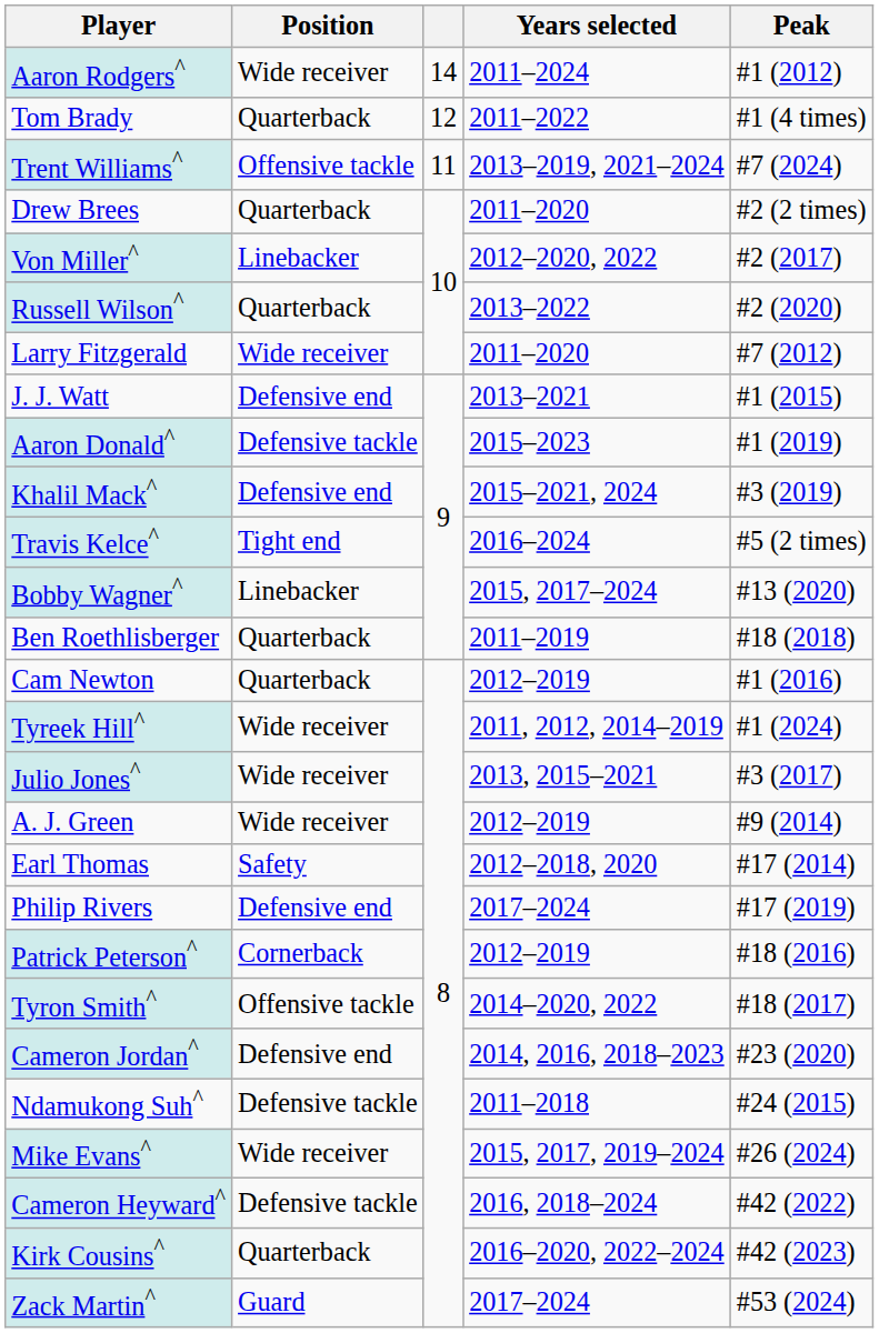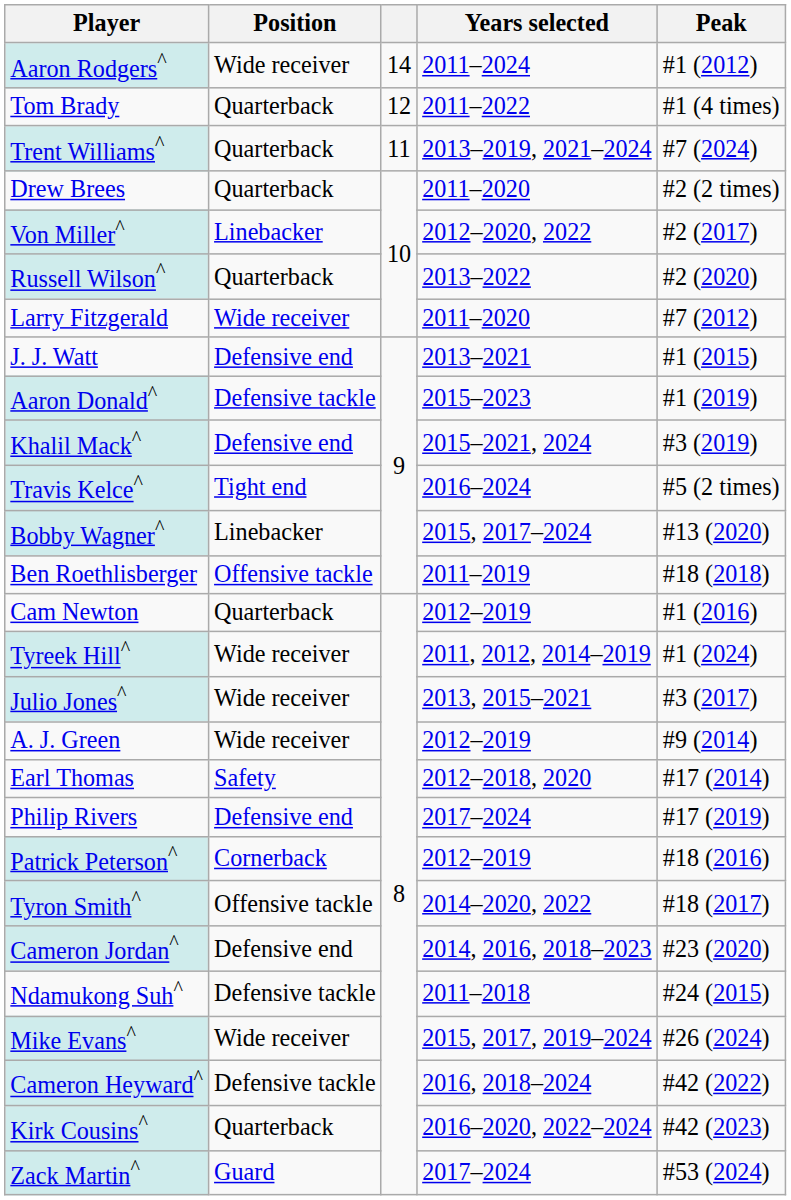 <table class="wikitable sortable">
 <tr>
 <th>Player</th>
 <th>Position</th>
 <th></th>
 <th>Years selected</th>
 <th>Peak</th>
 </tr>
 <tr>
 <td style="background:#cfecec;"><a href='#'>Aaron Rodgers</a><sup>^</sup></td>
 <td>Wide receiver</td>
 <td align="center">14</td>
 <td align="left"><a href='#'>2011</a>–<a href='#'>2024</a></td>
 <td>#1 (<a href='#'>2012</a>)</td>
 </tr>
 <tr>
 <td><a href='#'>Tom Brady</a></td>
 <td>Quarterback</td>
 <td align="center">12</td>
 <td align="left"><a href='#'>2011</a>–<a href='#'>2022</a></td>
 <td>#1 (4 times)</td>
 </tr>
 <tr>
 <td style="background:#cfecec;"><a href='#'>Trent Williams</a><sup>^</sup></td>
-<td><a href='#'>Offensive tackle</a></td>
+<td>Quarterback</td>
 <td align="center">11</td>
 <td align="left"><a href='#'>2013</a>–<a href='#'>2019</a>, <a href='#'>2021</a>–<a href='#'>2024</a></td>
 <td>#7 (<a href='#'>2024</a>)</td>
 </tr>
 <tr>
 <td><a href='#'>Drew Brees</a></td>
 <td>Quarterback</td>
 <td rowspan="4" align="center">10</td>
 <td align="left"><a href='#'>2011</a>–<a href='#'>2020</a></td>
 <td>#2 (2 times)</td>
 </tr>
 <tr>
 <td style="background:#cfecec;"><a href='#'>Von Miller</a><sup>^</sup></td>
 <td><a href='#'>Linebacker</a></td>
 <td align="left"><a href='#'>2012</a>–<a href='#'>2020</a>, <a href='#'>2022</a></td>
 <td>#2 (<a href='#'>2017</a>)</td>
 </tr>
 <tr>
 <td style="background:#cfecec;"><a href='#'>Russell Wilson</a><sup>^</sup></td>
 <td>Quarterback</td>
 <td align="left"><a href='#'>2013</a>–<a href='#'>2022</a></td>
 <td>#2 (<a href='#'>2020</a>)</td>
 </tr>
 <tr>
 <td><a href='#'>Larry Fitzgerald</a></td>
 <td><a href='#'>Wide receiver</a></td>
 <td align="left"><a href='#'>2011</a>–<a href='#'>2020</a></td>
 <td>#7 (<a href='#'>2012</a>)</td>
 </tr>
 <tr>
 <td><a href='#'>J. J. Watt</a></td>
 <td><a href='#'>Defensive end</a></td>
 <td rowspan="6" align="center">9</td>
 <td align="left"><a href='#'>2013</a>–<a href='#'>2021</a></td>
 <td>#1 (<a href='#'>2015</a>)</td>
 </tr>
 <tr>
 <td style="background:#cfecec;"><a href='#'>Aaron Donald</a><sup>^</sup></td>
 <td><a href='#'>Defensive tackle</a></td>
 <td align="left"><a href='#'>2015</a>–<a href='#'>2023</a></td>
 <td>#1 (<a href='#'>2019</a>)</td>
 </tr>
 <tr>
 <td style="background:#cfecec;"><a href='#'>Khalil Mack</a><sup>^</sup></td>
 <td><a href='#'>Defensive end</a></td>
 <td align="left"><a href='#'>2015</a>–<a href='#'>2021</a>, <a href='#'>2024</a></td>
 <td>#3 (<a href='#'>2019</a>)</td>
 </tr>
 <tr>
 <td style="background:#cfecec;"><a href='#'>Travis Kelce</a><sup>^</sup></td>
 <td><a href='#'>Tight end</a></td>
 <td align="left"><a href='#'>2016</a>–<a href='#'>2024</a></td>
 <td>#5 (2 times)</td>
 </tr>
 <tr>
 <td style="background:#cfecec;"><a href='#'>Bobby Wagner</a><sup>^</sup></td>
 <td>Linebacker</td>
 <td align="left"><a href='#'>2015</a>, <a href='#'>2017</a>–<a href='#'>2024</a></td>
 <td>#13 (<a href='#'>2020</a>)</td>
 </tr>
 <tr>
 <td><a href='#'>Ben Roethlisberger</a></td>
-<td>Quarterback</td>
+<td><a href='#'>Offensive tackle</a></td>
 <td align="left"><a href='#'>2011</a>–<a href='#'>2019</a></td>
 <td>#18 (<a href='#'>2018</a>)</td>
 </tr>
 <tr>
 <td><a href='#'>Cam Newton</a></td>
 <td>Quarterback</td>
 <td rowspan="14" align="center">8</td>
 <td align="left"><a href='#'>2012</a>–<a href='#'>2019</a></td>
 <td>#1 (<a href='#'>2016</a>)</td>
 </tr>
 <tr>
 <td style="background:#cfecec;"><a href='#'>Tyreek Hill</a><sup>^</sup></td>
 <td>Wide receiver</td>
 <td align="left"><a href='#'>2011</a>, <a href='#'>2012</a>, <a href='#'>2014</a>–<a href='#'>2019</a></td>
 <td>#1 (<a href='#'>2024</a>)</td>
 </tr>
 <tr>
 <td style="background:#cfecec;"><a href='#'>Julio Jones</a><sup>^</sup></td>
 <td>Wide receiver</td>
 <td align="left"><a href='#'>2013</a>, <a href='#'>2015</a>–<a href='#'>2021</a></td>
 <td>#3 (<a href='#'>2017</a>)</td>
 </tr>
 <tr>
 <td><a href='#'>A. J. Green</a></td>
 <td>Wide receiver</td>
 <td align="left"><a href='#'>2012</a>–<a href='#'>2019</a></td>
 <td>#9 (<a href='#'>2014</a>)</td>
 </tr>
 <tr>
 <td><a href='#'>Earl Thomas</a></td>
 <td><a href='#'>Safety</a></td>
 <td align="left"><a href='#'>2012</a>–<a href='#'>2018</a>, <a href='#'>2020</a></td>
 <td>#17 (<a href='#'>2014</a>)</td>
 </tr>
 <tr>
 <td><a href='#'>Philip Rivers</a></td>
 <td><a href='#'>Defensive end</a></td>
 <td align="left"><a href='#'>2017</a>–<a href='#'>2024</a></td>
 <td>#17 (<a href='#'>2019</a>)</td>
 </tr>
 <tr>
 <td style="background:#cfecec;"><a href='#'>Patrick Peterson</a><sup>^</sup></td>
 <td><a href='#'>Cornerback</a></td>
 <td align="left"><a href='#'>2012</a>–<a href='#'>2019</a></td>
 <td>#18 (<a href='#'>2016</a>)</td>
 </tr>
 <tr>
 <td style="background:#cfecec;"><a href='#'>Tyron Smith</a><sup>^</sup></td>
 <td>Offensive tackle</td>
 <td align="left"><a href='#'>2014</a>–<a href='#'>2020</a>, <a href='#'>2022</a></td>
 <td>#18 (<a href='#'>2017</a>)</td>
 </tr>
 <tr>
 <td style="background:#cfecec;"><a href='#'>Cameron Jordan</a><sup>^</sup></td>
 <td>Defensive end</td>
 <td align="left"><a href='#'>2014</a>, <a href='#'>2016</a>, <a href='#'>2018</a>–<a href='#'>2023</a></td>
 <td>#23 (<a href='#'>2020</a>)</td>
 </tr>
 <tr>
 <td><a href='#'>Ndamukong Suh</a><sup>^</sup></td>
 <td>Defensive tackle</td>
 <td align="left"><a href='#'>2011</a>–<a href='#'>2018</a></td>
 <td>#24 (<a href='#'>2015</a>)</td>
 </tr>
 <tr>
 <td style="background:#cfecec;"><a href='#'>Mike Evans</a><sup>^</sup></td>
 <td>Wide receiver</td>
 <td align="left"><a href='#'>2015</a>, <a href='#'>2017</a>, <a href='#'>2019</a>–<a href='#'>2024</a></td>
 <td>#26 (<a href='#'>2024</a>)</td>
 </tr>
 <tr>
 <td style="background:#cfecec;"><a href='#'>Cameron Heyward</a><sup>^</sup></td>
 <td>Defensive tackle</td>
 <td align="left"><a href='#'>2016</a>, <a href='#'>2018</a>–<a href='#'>2024</a></td>
 <td>#42 (<a href='#'>2022</a>)</td>
 </tr>
 <tr>
 <td style="background:#cfecec;"><a href='#'>Kirk Cousins</a><sup>^</sup></td>
 <td>Quarterback</td>
 <td align="left"><a href='#'>2016</a>–<a href='#'>2020</a>, <a href='#'>2022</a>–<a href='#'>2024</a></td>
 <td>#42 (<a href='#'>2023</a>)</td>
 </tr>
 <tr>
 <td style="background:#cfecec;"><a href='#'>Zack Martin</a><sup>^</sup></td>
 <td><a href='#'>Guard</a></td>
 <td align="left"><a href='#'>2017</a>–<a href='#'>2024</a></td>
 <td>#53 (<a href='#'>2024</a>)</td>
 </tr>
 </table>
